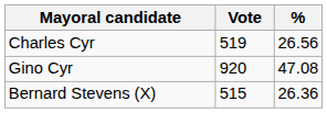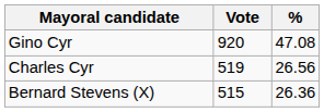 <table class="wikitable">
 <tr>
 <th bgcolor="#DDDDFF" width="200px">Mayoral candidate</th>
 <th bgcolor="#DDDDFF" width="50px">Vote</th>
 <th bgcolor="#DDDDFF" width="30px">%</th>
 </tr>
 <tr>
+<td>Gino Cyr</td>
+<td>920</td>
+<td>47.08</td>
+</tr>
+<tr>
 <td>Charles Cyr</td>
 <td>519</td>
 <td>26.56</td>
-</tr>
-<tr>
-<td>Gino Cyr</td>
-<td>920</td>
-<td>47.08</td>
 </tr>
 <tr>
 <td>Bernard Stevens (X)</td>
 <td>515</td>
 <td>26.36</td>
 </tr>
 </table>
